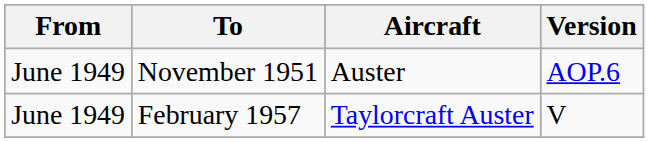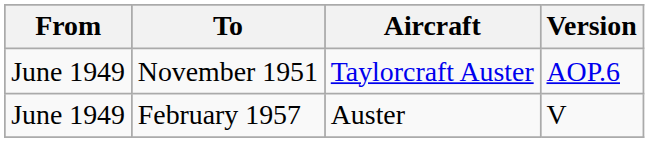 <table class="wikitable">
 <tr>
 <th>From</th>
 <th>To</th>
 <th>Aircraft</th>
 <th>Version</th>
 </tr>
 <tr>
 <td>June 1949</td>
 <td>November 1951</td>
-<td>Auster</td>
+<td><a href='#'>Taylorcraft Auster</a></td>
 <td><a href='#'>AOP.6</a></td>
 </tr>
 <tr>
 <td>June 1949</td>
 <td>February 1957</td>
-<td><a href='#'>Taylorcraft Auster</a></td>
+<td>Auster</td>
 <td>V</td>
 </tr>
 </table>
